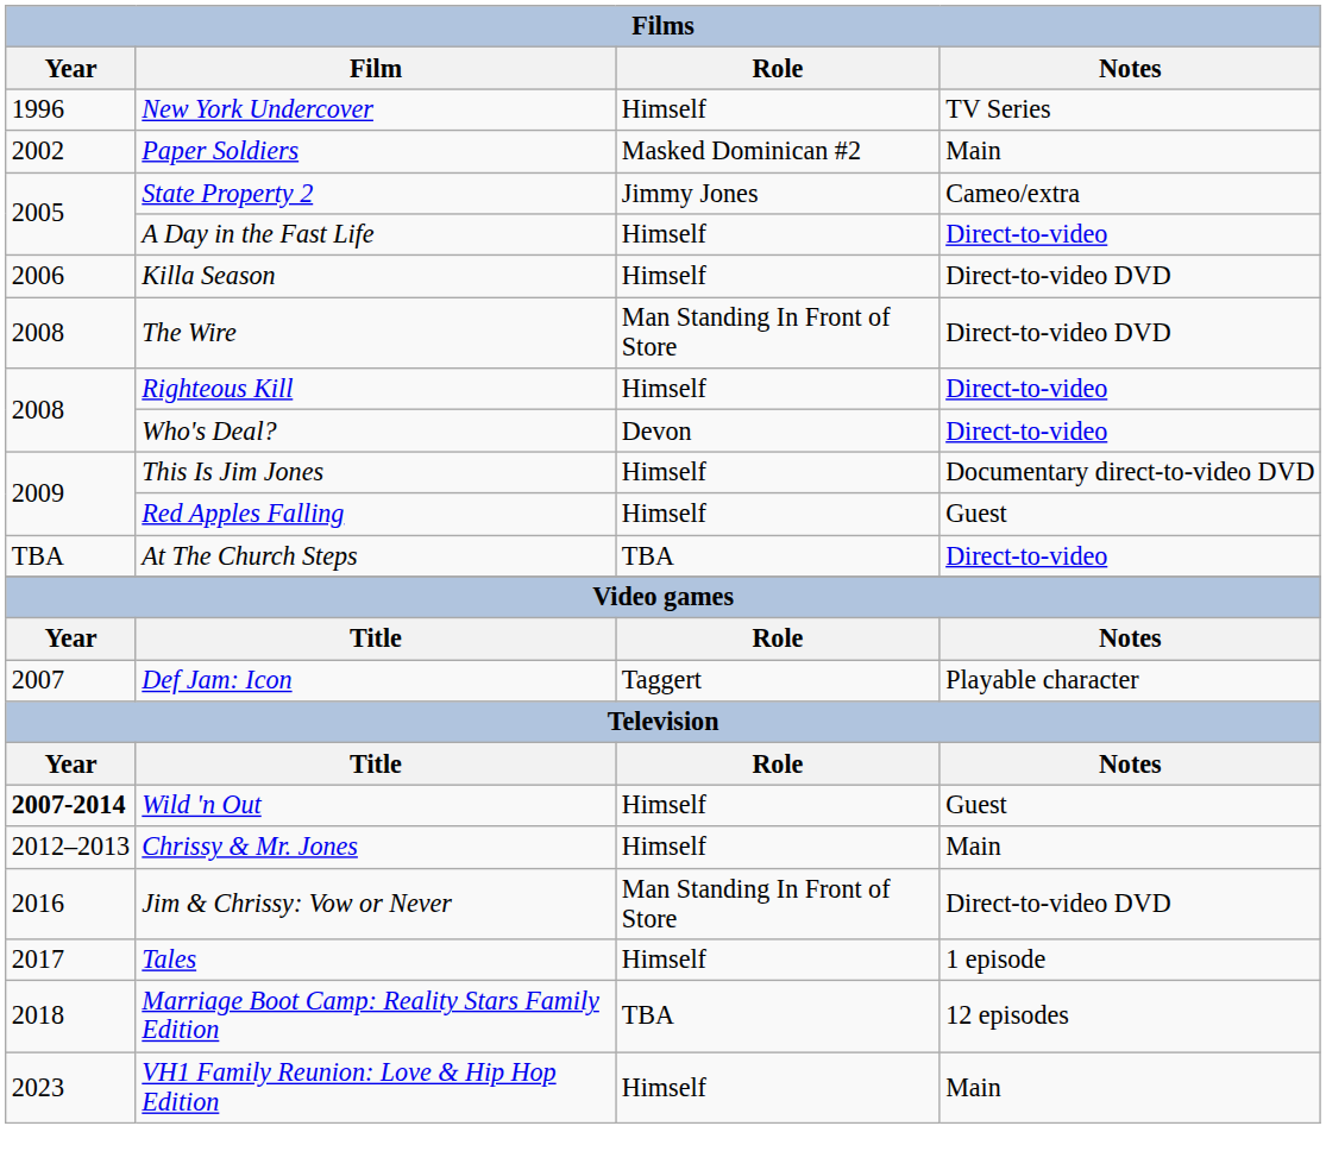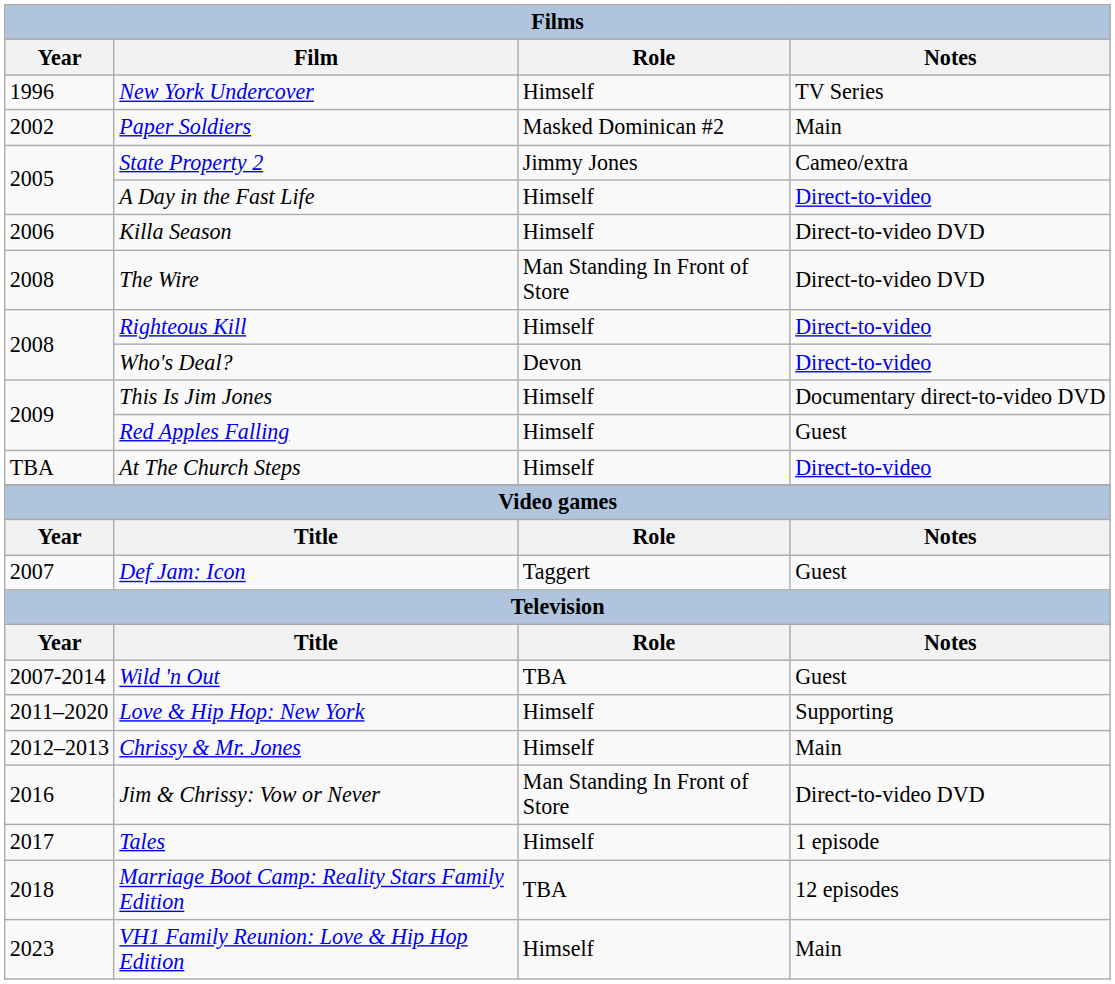 <table class="wikitable">
 <tr style="background:#ccc; text-align:center;">
 <th colspan="4" style="background: LightSteelBlue;">Films</th>
 </tr>
 <tr style="background:#ccc; text-align:center;">
 <th style="text-align:center;">Year</th>
 <th style="width:285px;">Film</th>
 <th style="width:190px;">Role</th>
 <th>Notes</th>
 </tr>
 <tr>
 <td>1996</td>
 <td><em><a href='#'>New York Undercover</a></em></td>
 <td>Himself</td>
 <td>TV Series</td>
 </tr>
 <tr>
 <td>2002</td>
 <td><em><a href='#'>Paper Soldiers</a></em></td>
 <td>Masked Dominican #2</td>
 <td>Main</td>
 </tr>
 <tr>
 <td rowspan="2">2005</td>
 <td><em><a href='#'>State Property 2</a></em></td>
 <td>Jimmy Jones</td>
 <td>Cameo/extra</td>
 </tr>
 <tr>
 <td><em>A Day in the Fast Life</em></td>
 <td>Himself</td>
 <td><a href='#'>Direct-to-video</a></td>
 </tr>
 <tr>
 <td>2006</td>
 <td><em>Killa Season</em></td>
 <td>Himself</td>
 <td>Direct-to-video DVD</td>
 </tr>
 <tr>
 <td>2008</td>
 <td><em>The Wire</em></td>
 <td>Man Standing In Front of Store</td>
 <td>Direct-to-video DVD</td>
 </tr>
 <tr>
 <td rowspan="2">2008</td>
 <td><em><a href='#'>Righteous Kill</a></em></td>
 <td>Himself</td>
 <td><a href='#'>Direct-to-video</a></td>
 </tr>
 <tr>
 <td><em>Who's Deal?</em></td>
 <td>Devon</td>
 <td><a href='#'>Direct-to-video</a></td>
 </tr>
 <tr>
 <td rowspan="2">2009</td>
 <td><em>This Is Jim Jones</em></td>
 <td>Himself</td>
 <td>Documentary direct-to-video DVD</td>
 </tr>
 <tr>
 <td><em><a href='#'>Red Apples Falling</a></em></td>
 <td>Himself</td>
 <td>Guest</td>
 </tr>
 <tr>
 <td Rowspan="1">TBA</td>
 <td><em>At The Church Steps</em></td>
-<td>TBA</td>
+<td>Himself</td>
 <td><a href='#'>Direct-to-video</a></td>
 </tr>
 <tr>
 </tr>
 <tr style="background:#ccc; text-align:center;">
 <th colspan="4" style="background: LightSteelBlue;">Video games</th>
 </tr>
 <tr style="background:#ccc; text-align:center;">
 <th>Year</th>
 <th>Title</th>
 <th>Role</th>
 <th>Notes</th>
 </tr>
 <tr>
 <td>2007</td>
 <td><em><a href='#'>Def Jam: Icon</a></em></td>
 <td>Taggert</td>
-<td>Playable character</td>
+<td>Guest</td>
 </tr>
 <tr style="background:#ccc; text-align:center;">
 <th colspan="4" style="background: LightSteelBlue;">Television</th>
 </tr>
 <tr style="background:#ccc; text-align:center;">
 <th>Year</th>
 <th>Title</th>
 <th>Role</th>
 <th>Notes</th>
 </tr>
 <tr>
-<td><strong>2007-2014</strong></td>
+<td>2007-2014</td>
 <td><em><a href='#'>Wild 'n Out</a></em></td>
+<td>TBA</td>
+<td>Guest</td>
+</tr>
+<tr>
+<td>2011–2020</td>
+<td><em><a href='#'>Love & Hip Hop: New York</a></em></td>
 <td>Himself</td>
-<td>Guest</td>
+<td>Supporting</td>
 </tr>
 <tr>
 <td>2012–2013</td>
 <td><em><a href='#'>Chrissy & Mr. Jones</a></em></td>
 <td>Himself</td>
 <td>Main</td>
 </tr>
 <tr>
 <td>2016</td>
 <td><em>Jim & Chrissy: Vow or Never</em></td>
 <td>Man Standing In Front of Store</td>
 <td>Direct-to-video DVD</td>
 </tr>
 <tr>
 <td>2017</td>
 <td><em><a href='#'>Tales</a></em></td>
 <td>Himself</td>
 <td>1 episode</td>
 </tr>
 <tr>
 <td>2018</td>
 <td><em><a href='#'>Marriage Boot Camp: Reality Stars Family Edition</a></em></td>
 <td>TBA</td>
 <td>12 episodes</td>
 </tr>
 <tr>
 <td>2023</td>
 <td><em><a href='#'>VH1 Family Reunion: Love & Hip Hop Edition</a></em></td>
 <td>Himself</td>
 <td>Main</td>
 </tr>
 </table>
